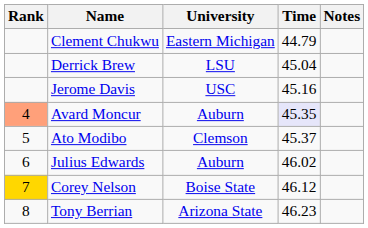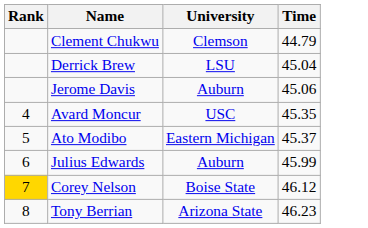 <table class="wikitable sortable" style="text-align:center">
 <tr>
 <th>Rank</th>
 <th>Name</th>
 <th>University</th>
 <th>Time</th>
-<th>Notes</th>
 </tr>
 <tr>
 <td></td>
 <td align=left><a href='#'>Clement Chukwu</a> </td>
-<td><a href='#'>Eastern Michigan</a></td>
+<td><a href='#'>Clemson</a></td>
 <td>44.79</td>
-<td></td>
 </tr>
 <tr>
 <td></td>
 <td align=left><a href='#'>Derrick Brew</a></td>
 <td><a href='#'>LSU</a></td>
 <td>45.04</td>
-<td></td>
 </tr>
 <tr>
 <td></td>
 <td align=left><a href='#'>Jerome Davis</a></td>
-<td><a href='#'>USC</a></td>
-<td>45.16</td>
-<td></td>
+<td><a href='#'>Auburn</a></td>
+<td>45.06</td>
 </tr>
 <tr>
-<td style="background: lightsalmon;">4</td>
+<td>4</td>
 <td align=left><a href='#'>Avard Moncur</a> </td>
-<td><a href='#'>Auburn</a></td>
-<td style="background: lavender;">45.35</td>
-<td></td>
+<td><a href='#'>USC</a></td>
+<td>45.35</td>
 </tr>
 <tr>
 <td>5</td>
 <td align=left><a href='#'>Ato Modibo</a> </td>
-<td><a href='#'>Clemson</a></td>
+<td><a href='#'>Eastern Michigan</a></td>
 <td>45.37</td>
-<td></td>
 </tr>
 <tr>
 <td>6</td>
 <td align=left><a href='#'>Julius Edwards</a></td>
 <td><a href='#'>Auburn</a></td>
-<td>46.02</td>
-<td></td>
+<td>45.99</td>
 </tr>
 <tr>
 <td style="background: gold;">7</td>
 <td align=left><a href='#'>Corey Nelson</a></td>
 <td><a href='#'>Boise State</a></td>
 <td>46.12</td>
-<td></td>
 </tr>
 <tr>
 <td>8</td>
 <td align=left><a href='#'>Tony Berrian</a></td>
 <td><a href='#'>Arizona State</a></td>
 <td>46.23</td>
-<td></td>
 </tr>
 </table>
